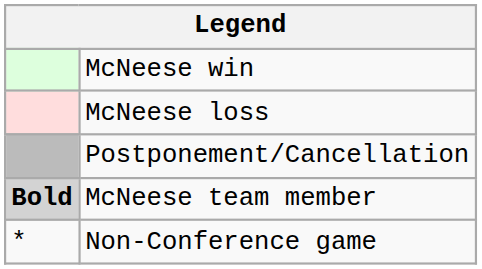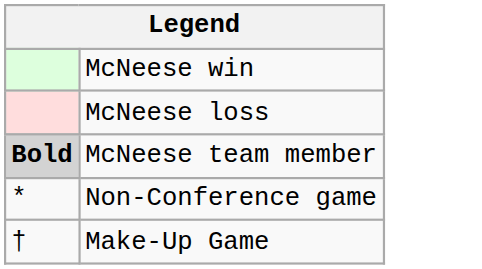 <table class="wikitable" style="font-size:90%">
 <tr>
 <th colspan="2">Legend</th>
 </tr>
 <tr>
 <td bgcolor="#ddffdd"> </td>
 <td>McNeese win</td>
 </tr>
 <tr>
 <td bgcolor="#ffdddd"> </td>
 <td>McNeese loss</td>
 </tr>
 <tr>
-<td bgcolor="#bbbbbb"> </td>
-<td>Postponement/Cancellation</td>
-</tr>
-<tr>
 <td style="background: lightgrey;"><strong>Bold</strong></td>
 <td>McNeese team member</td>
 </tr>
 <tr>
 <td>*</td>
 <td>Non-Conference game</td>
 </tr>
+<tr>
+<td>†</td>
+<td>Make-Up Game</td>
+</tr>
 </table>
